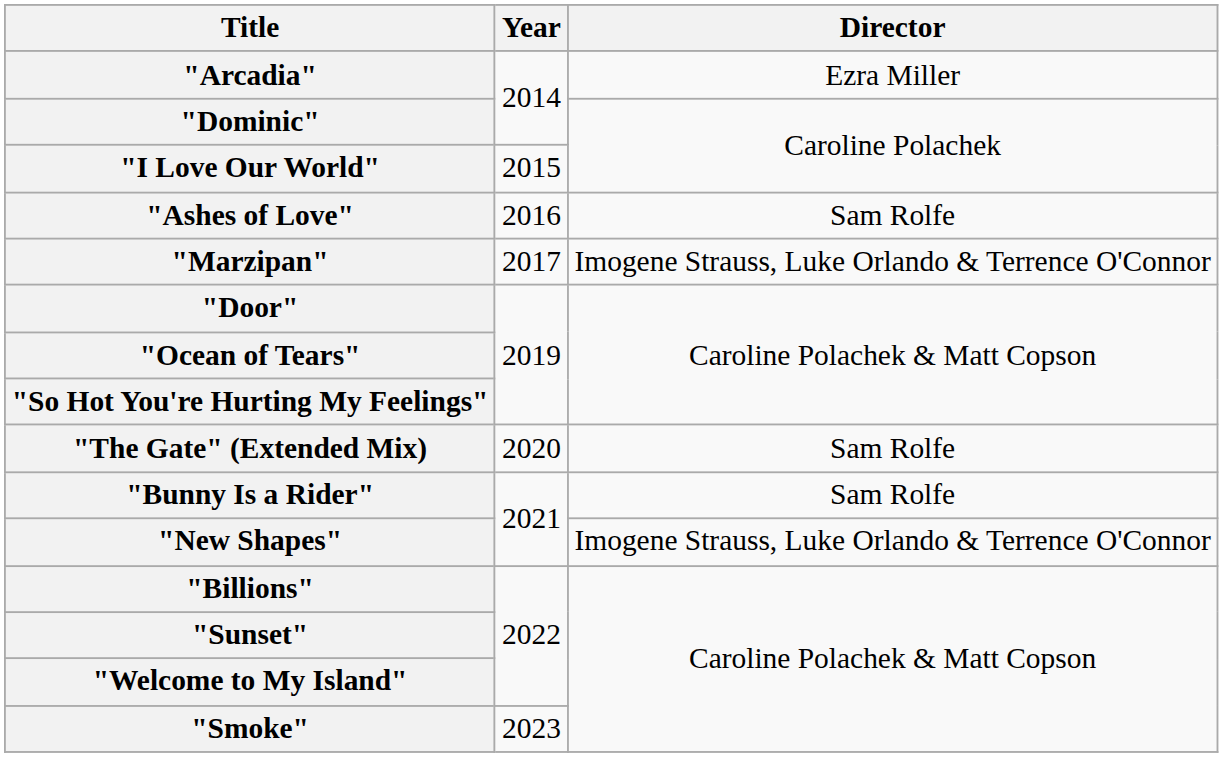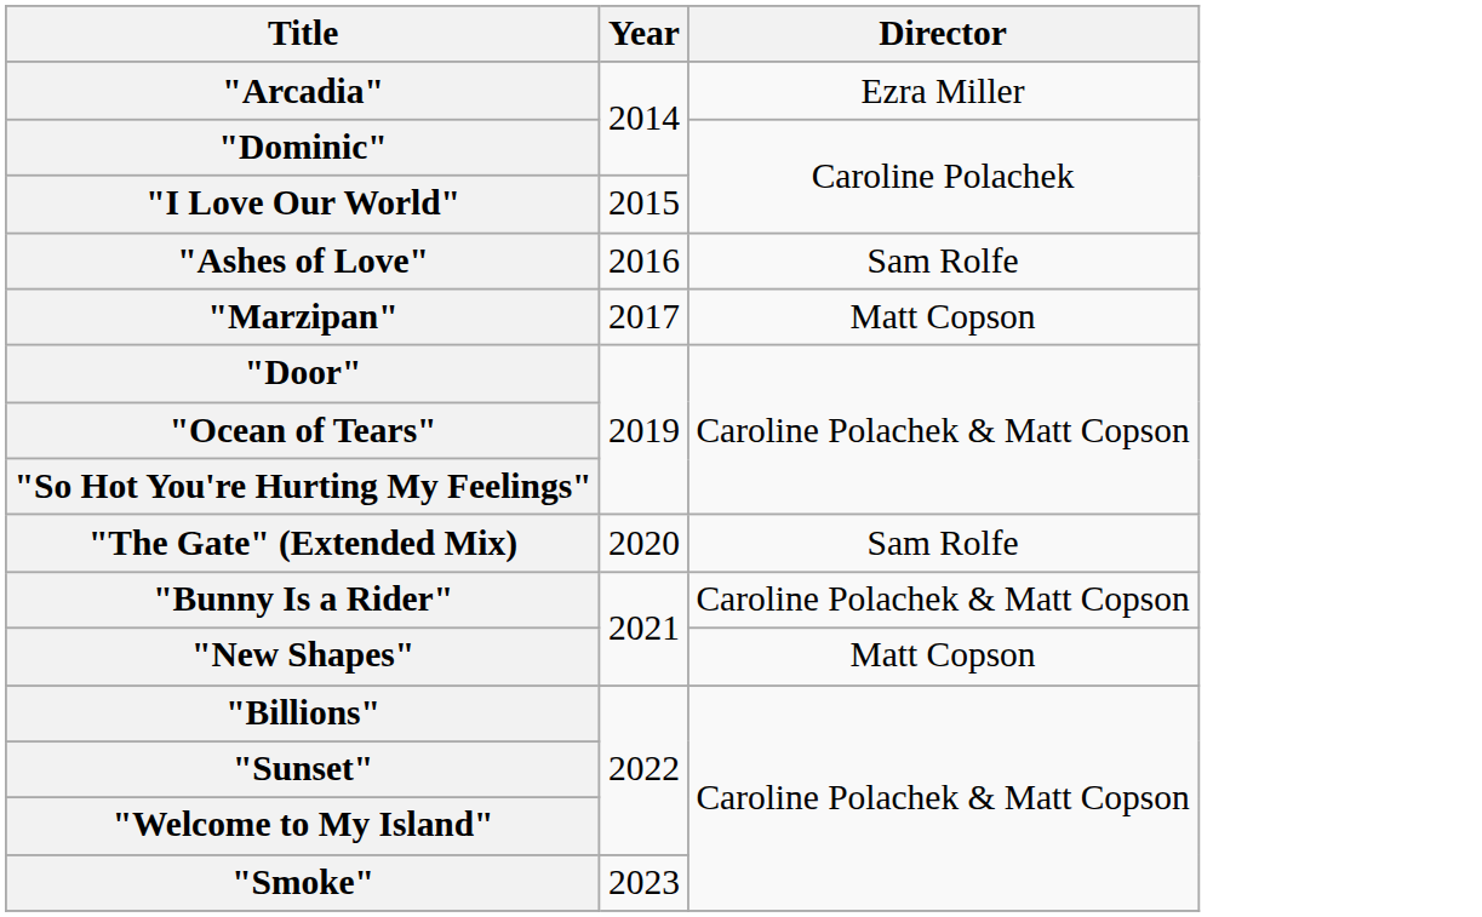 <table class="wikitable plainrowheaders" style="text-align:center;">
 <tr>
 <th scope="col">Title</th>
 <th scope="col">Year</th>
 <th scope="col">Director</th>
 </tr>
 <tr>
 <th scope="row">"Arcadia"</th>
 <td rowspan="2">2014</td>
 <td>Ezra Miller</td>
 </tr>
 <tr>
 <th scope="row">"Dominic"</th>
 <td rowspan="2">Caroline Polachek</td>
 </tr>
 <tr>
 <th scope="row">"I Love Our World"</th>
 <td>2015</td>
 </tr>
 <tr>
 <th scope="row">"Ashes of Love"<br></th>
 <td>2016</td>
 <td>Sam Rolfe</td>
 </tr>
 <tr>
 <th scope="row">"Marzipan"<br></th>
 <td>2017</td>
-<td>Imogene Strauss, Luke Orlando & Terrence O'Connor</td>
+<td>Matt Copson</td>
 </tr>
 <tr>
 <th scope="row">"Door"</th>
 <td rowspan="3">2019</td>
 <td rowspan="3">Caroline Polachek & Matt Copson</td>
 </tr>
 <tr>
 <th scope="row">"Ocean of Tears"</th>
 </tr>
 <tr>
 <th scope="row">"So Hot You're Hurting My Feelings"</th>
 </tr>
 <tr>
 <th scope="row">"The Gate" (Extended Mix)</th>
 <td>2020</td>
 <td>Sam Rolfe</td>
 </tr>
 <tr>
 <th scope="row">"Bunny Is a Rider"</th>
 <td rowspan="2">2021</td>
-<td>Sam Rolfe</td>
+<td>Caroline Polachek & Matt Copson</td>
 </tr>
 <tr>
 <th scope="row">"New Shapes"<br></th>
-<td>Imogene Strauss, Luke Orlando & Terrence O'Connor</td>
+<td>Matt Copson</td>
 </tr>
 <tr>
 <th scope="row">"Billions"</th>
 <td rowspan="3">2022</td>
 <td rowspan="4">Caroline Polachek & Matt Copson</td>
 </tr>
 <tr>
 <th scope="row">"Sunset"</th>
 </tr>
 <tr>
 <th scope="row">"Welcome to My Island"</th>
 </tr>
 <tr>
 <th scope="row">"Smoke"</th>
 <td>2023</td>
 </tr>
 </table>
